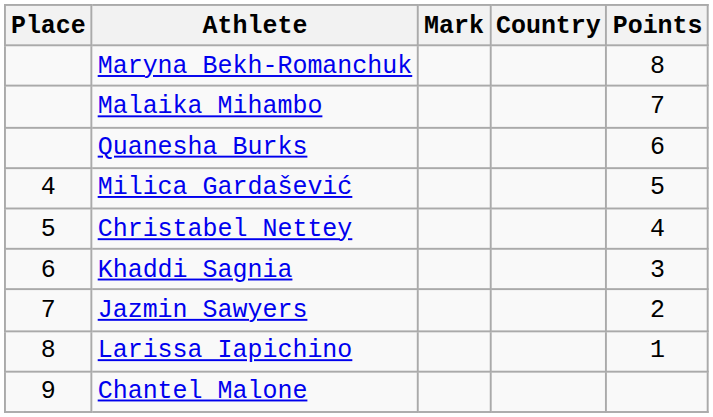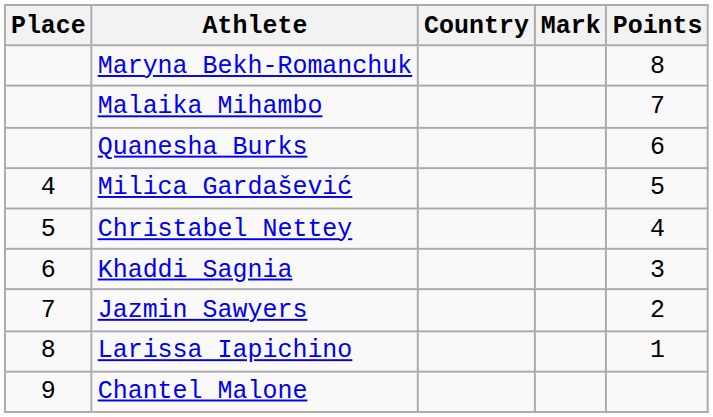 <table class="wikitable">
 <tr>
 <th>Place</th>
 <th>Athlete</th>
+<th>Country</th>
 <th>Mark</th>
-<th>Country</th>
 <th>Points</th>
 </tr>
 <tr>
 <td align=center></td>
 <td><a href='#'>Maryna Bekh-Romanchuk</a></td>
+<td></td>
 <td> </td>
-<td></td>
 <td align=center>8</td>
 </tr>
 <tr>
 <td align=center></td>
 <td><a href='#'>Malaika Mihambo</a></td>
+<td></td>
 <td> </td>
-<td></td>
 <td align=center>7</td>
 </tr>
 <tr>
 <td align=center></td>
 <td><a href='#'>Quanesha Burks</a></td>
+<td></td>
 <td> </td>
-<td></td>
 <td align=center>6</td>
 </tr>
 <tr>
 <td align=center>4</td>
 <td><a href='#'>Milica Gardašević</a></td>
+<td></td>
 <td> </td>
-<td></td>
 <td align=center>5</td>
 </tr>
 <tr>
 <td align=center>5</td>
 <td><a href='#'>Christabel Nettey</a></td>
+<td></td>
 <td> </td>
-<td></td>
 <td align=center>4</td>
 </tr>
 <tr>
 <td align=center>6</td>
 <td><a href='#'>Khaddi Sagnia</a></td>
+<td></td>
 <td> </td>
-<td></td>
 <td align=center>3</td>
 </tr>
 <tr>
 <td align=center>7</td>
 <td><a href='#'>Jazmin Sawyers</a></td>
+<td></td>
 <td> </td>
-<td></td>
 <td align=center>2</td>
 </tr>
 <tr>
 <td align=center>8</td>
 <td><a href='#'>Larissa Iapichino</a></td>
+<td></td>
 <td> </td>
-<td></td>
 <td align=center>1</td>
 </tr>
 <tr>
 <td align=center>9</td>
 <td><a href='#'>Chantel Malone</a></td>
+<td></td>
 <td> </td>
-<td></td>
 <td align=center></td>
 </tr>
 </table>
